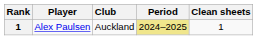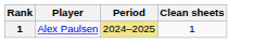 <table class="wikitable sortable" style="text-align:center">
 <tr>
 <th>Rank</th>
 <th>Player</th>
-<th style="text-align:left;">Club</th>
 <th>Period</th>
 <th>Clean sheets</th>
 </tr>
 <tr>
 <th>1</th>
 <td style="text-align:left;"> <a href='#'>Alex Paulsen</a></td>
-<td>Auckland</td>
 <td style="background: khaki;">2024–2025</td>
 <td>1</td>
 </tr>
 </table>
